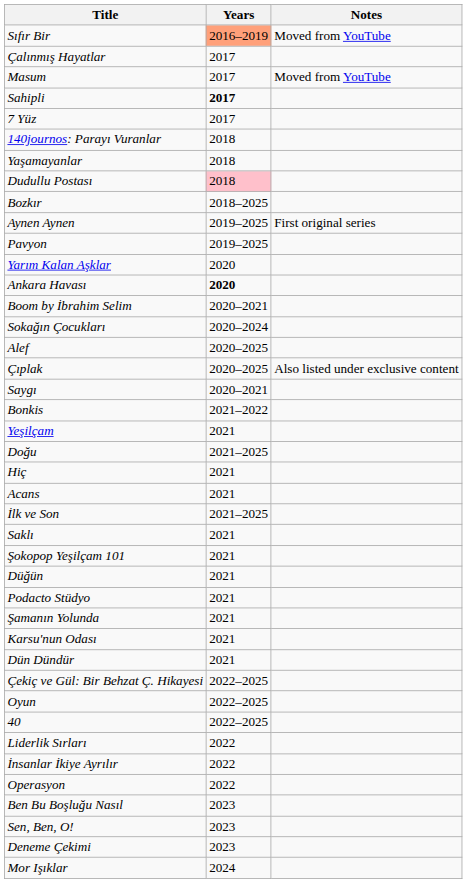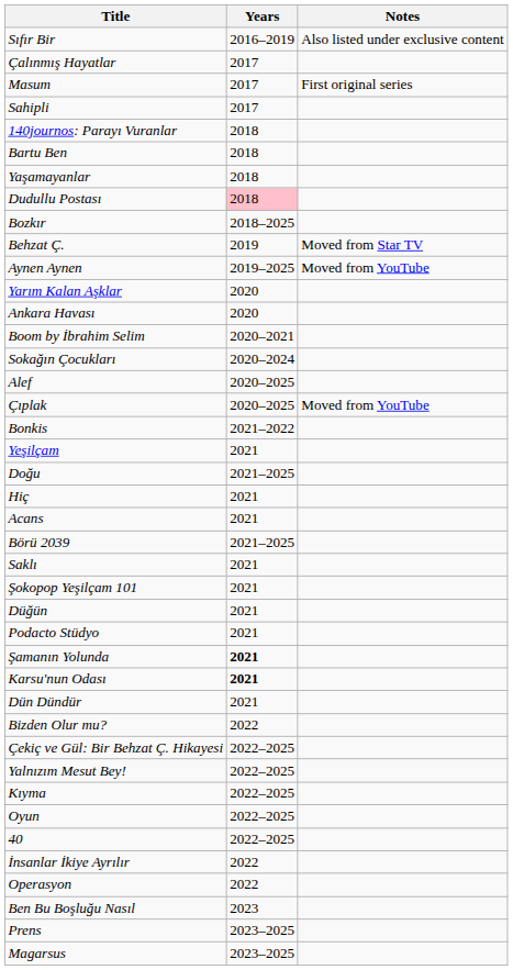 <table class="wikitable sortable">
 <tr>
 <th>Title</th>
 <th>Years</th>
 <th>Notes</th>
 </tr>
 <tr>
 <td><em>Sıfır Bir</em></td>
-<td style="background: lightsalmon;">2016–2019</td>
-<td>Moved from <a href='#'>YouTube</a></td>
+<td>2016–2019</td>
+<td>Also listed under exclusive content</td>
 </tr>
 <tr>
 <td><em>Çalınmış Hayatlar</em></td>
 <td>2017</td>
 <td></td>
 </tr>
 <tr>
 <td><em>Masum</em></td>
 <td>2017</td>
-<td>Moved from <a href='#'>YouTube</a></td>
+<td>First original series</td>
 </tr>
 <tr>
 <td><em>Sahipli</em></td>
-<td><strong>2017</strong></td>
-<td></td>
-</tr>
-<tr>
-<td><em>7 Yüz</em></td>
 <td>2017</td>
 <td></td>
 </tr>
 <tr>
 <td><em><a href='#'>140journos</a>: Parayı Vuranlar</em></td>
+<td>2018</td>
+<td></td>
+</tr>
+<tr>
+<td><em>Bartu Ben</em></td>
 <td>2018</td>
 <td></td>
 </tr>
 <tr>
 <td><em>Yaşamayanlar</em></td>
 <td>2018</td>
 <td></td>
 </tr>
 <tr>
 <td><em>Dudullu Postası</em></td>
 <td style="background: pink;">2018</td>
 <td></td>
 </tr>
 <tr>
 <td><em>Bozkır</em></td>
 <td>2018–2025</td>
 <td></td>
 </tr>
 <tr>
+<td><em>Behzat Ç.</em></td>
+<td>2019</td>
+<td>Moved from <a href='#'>Star TV</a></td>
+</tr>
+<tr>
 <td><em>Aynen Aynen</em></td>
 <td>2019–2025</td>
-<td>First original series</td>
-</tr>
-<tr>
-<td><em>Pavyon</em></td>
-<td>2019–2025</td>
-<td></td>
+<td>Moved from <a href='#'>YouTube</a></td>
 </tr>
 <tr>
 <td><em><a href='#'>Yarım Kalan Aşklar</a></em></td>
 <td>2020</td>
 <td></td>
 </tr>
 <tr>
 <td><em>Ankara Havası</em></td>
-<td><strong>2020</strong></td>
+<td>2020</td>
 <td></td>
 </tr>
 <tr>
 <td><em>Boom by İbrahim Selim</em></td>
 <td>2020–2021</td>
 <td></td>
 </tr>
 <tr>
 <td><em>Sokağın Çocukları</em></td>
 <td>2020–2024</td>
 <td></td>
 </tr>
 <tr>
 <td><em>Alef</em></td>
 <td>2020–2025</td>
 <td></td>
 </tr>
 <tr>
 <td><em>Çıplak</em></td>
 <td>2020–2025</td>
-<td>Also listed under exclusive content</td>
-</tr>
-<tr>
-<td><em>Saygı</em></td>
-<td>2020–2021</td>
-<td></td>
+<td>Moved from <a href='#'>YouTube</a></td>
 </tr>
 <tr>
 <td><em>Bonkis</em></td>
 <td>2021–2022</td>
 <td></td>
 </tr>
 <tr>
 <td><em><a href='#'>Yeşilçam</a></em></td>
 <td>2021</td>
 <td></td>
 </tr>
 <tr>
 <td><em>Doğu</em></td>
 <td>2021–2025</td>
 <td></td>
 </tr>
 <tr>
 <td><em>Hiç</em></td>
 <td>2021</td>
 <td></td>
 </tr>
 <tr>
 <td><em>Acans</em></td>
 <td>2021</td>
 <td></td>
 </tr>
 <tr>
-<td><em>İlk ve Son</em></td>
+<td><em>Börü 2039</em></td>
 <td>2021–2025</td>
 <td></td>
 </tr>
 <tr>
 <td><em>Saklı</em></td>
 <td>2021</td>
 <td></td>
 </tr>
 <tr>
 <td><em>Şokopop Yeşilçam 101</em></td>
 <td>2021</td>
 <td></td>
 </tr>
 <tr>
 <td><em>Düğün</em></td>
 <td>2021</td>
 <td></td>
 </tr>
 <tr>
 <td><em>Podacto Stüdyo</em></td>
 <td>2021</td>
 <td></td>
 </tr>
 <tr>
 <td><em>Şamanın Yolunda</em></td>
-<td>2021</td>
+<td><strong>2021</strong></td>
 <td></td>
 </tr>
 <tr>
 <td><em>Karsu'nun Odası</em></td>
-<td>2021</td>
+<td><strong>2021</strong></td>
 <td></td>
 </tr>
 <tr>
 <td><em>Dün Dündür</em></td>
 <td>2021</td>
 <td></td>
 </tr>
 <tr>
+<td><em>Bizden Olur mu?</em></td>
+<td>2022</td>
+<td></td>
+</tr>
+<tr>
 <td><em>Çekiç ve Gül: Bir Behzat Ç. Hikayesi</em></td>
+<td>2022–2025</td>
+<td></td>
+</tr>
+<tr>
+<td><em>Yalnızım Mesut Bey!</em></td>
+<td>2022–2025</td>
+<td></td>
+</tr>
+<tr>
+<td><em>Kıyma</em></td>
 <td>2022–2025</td>
 <td></td>
 </tr>
 <tr>
 <td><em>Oyun</em></td>
 <td>2022–2025</td>
 <td></td>
 </tr>
 <tr>
 <td><em>40</em></td>
 <td>2022–2025</td>
-<td></td>
-</tr>
-<tr>
-<td><em>Liderlik Sırları</em></td>
-<td>2022</td>
 <td></td>
 </tr>
 <tr>
 <td><em>İnsanlar İkiye Ayrılır</em></td>
 <td>2022</td>
 <td></td>
 </tr>
 <tr>
 <td><em>Operasyon</em></td>
 <td>2022</td>
 <td></td>
 </tr>
 <tr>
 <td><em>Ben Bu Boşluğu Nasıl</em></td>
 <td>2023</td>
 <td></td>
 </tr>
 <tr>
-<td><em>Sen, Ben, O!</em></td>
-<td>2023</td>
+<td><em>Prens</em></td>
+<td>2023–2025</td>
 <td></td>
 </tr>
 <tr>
-<td><em>Deneme Çekimi</em></td>
-<td>2023</td>
-<td></td>
-</tr>
-<tr>
-<td><em>Mor Işıklar</em></td>
-<td>2024</td>
+<td><em>Magarsus</em></td>
+<td>2023–2025</td>
 <td></td>
 </tr>
 </table>
